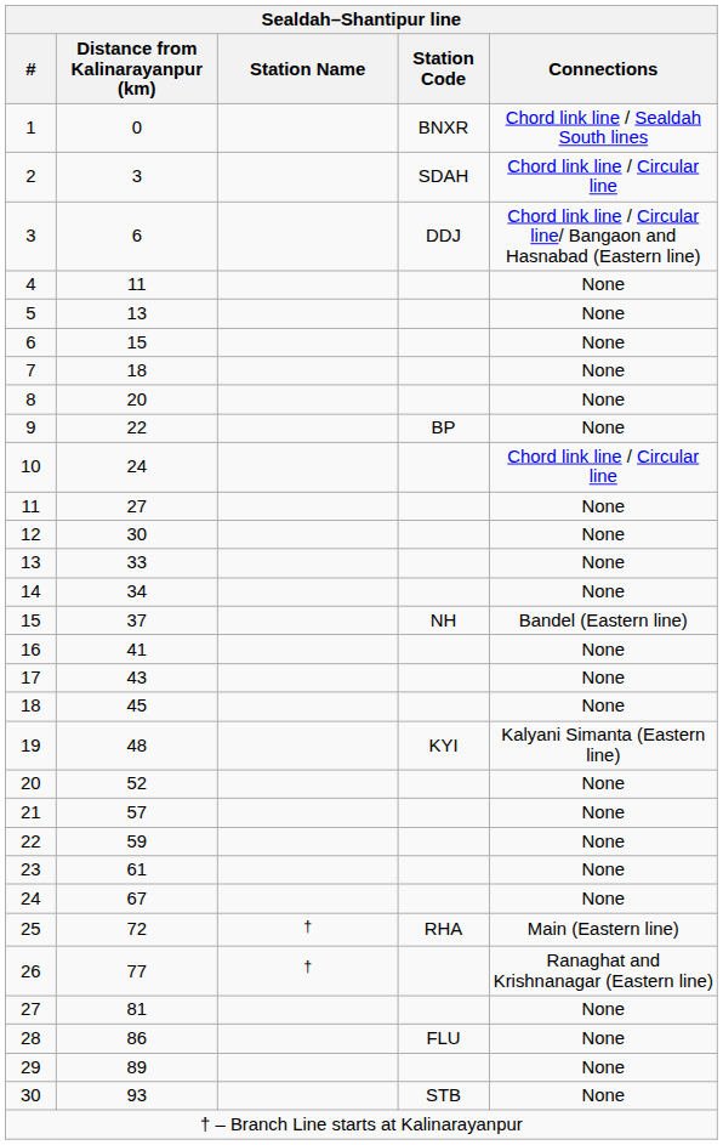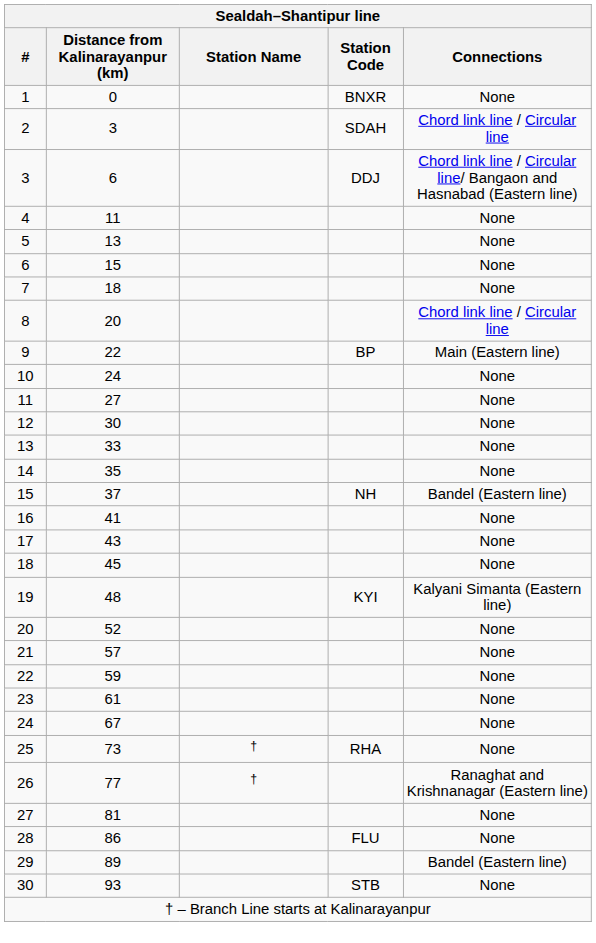 <table class="wikitable" style="text-align:center; width:50%;">
 <tr>
 <th colspan="5"><strong>Sealdah–Shantipur line</strong></th>
 </tr>
 <tr>
 <th style="width:1%;">#</th>
 <th style="width:1%;">Distance from Kalinarayanpur (km)</th>
 <th style="width:5%;">Station Name</th>
 <th style="width:1%;">Station Code</th>
 <th style="width:5%;">Connections</th>
 </tr>
 <tr>
 <td>1</td>
 <td>0</td>
 <td><strong></strong></td>
 <td>BNXR</td>
-<td><a href='#'>Chord link line</a> / <a href='#'>Sealdah South lines</a></td>
+<td>None</td>
 </tr>
 <tr>
 <td>2</td>
 <td>3</td>
 <td></td>
 <td>SDAH</td>
 <td><a href='#'>Chord link line</a> / <a href='#'>Circular line</a></td>
 </tr>
 <tr>
 <td>3</td>
 <td>6</td>
 <td><strong></strong></td>
 <td>DDJ</td>
 <td><a href='#'>Chord link line</a> / <a href='#'>Circular line</a>/ Bangaon and Hasnabad (Eastern line)</td>
 </tr>
 <tr>
 <td>4</td>
 <td>11</td>
 <td></td>
 <td></td>
 <td>None</td>
 </tr>
 <tr>
 <td>5</td>
 <td>13</td>
 <td></td>
 <td></td>
 <td>None</td>
 </tr>
 <tr>
 <td>6</td>
 <td>15</td>
 <td></td>
 <td></td>
 <td>None</td>
 </tr>
 <tr>
 <td>7</td>
 <td>18</td>
 <td></td>
 <td></td>
 <td>None</td>
 </tr>
 <tr>
 <td>8</td>
 <td>20</td>
 <td></td>
 <td></td>
-<td>None</td>
+<td><a href='#'>Chord link line</a> / <a href='#'>Circular line</a></td>
 </tr>
 <tr>
 <td>9</td>
 <td>22</td>
 <td><strong></strong></td>
 <td>BP</td>
-<td>None</td>
+<td>Main (Eastern line)</td>
 </tr>
 <tr>
 <td>10</td>
 <td>24</td>
 <td></td>
 <td></td>
-<td><a href='#'>Chord link line</a> / <a href='#'>Circular line</a></td>
+<td>None</td>
 </tr>
 <tr>
 <td>11</td>
 <td>27</td>
 <td></td>
 <td></td>
 <td>None</td>
 </tr>
 <tr>
 <td>12</td>
 <td>30</td>
 <td></td>
 <td></td>
 <td>None</td>
 </tr>
 <tr>
 <td>13</td>
 <td>33</td>
 <td></td>
 <td></td>
 <td>None</td>
 </tr>
 <tr>
 <td>14</td>
-<td>34</td>
+<td>35</td>
 <td></td>
 <td></td>
 <td>None</td>
 </tr>
 <tr>
 <td>15</td>
 <td>37</td>
 <td><strong></strong></td>
 <td>NH</td>
 <td>Bandel (Eastern line)</td>
 </tr>
 <tr>
 <td>16</td>
 <td>41</td>
 <td></td>
 <td></td>
 <td>None</td>
 </tr>
 <tr>
 <td>17</td>
 <td>43</td>
 <td></td>
 <td></td>
 <td>None</td>
 </tr>
 <tr>
 <td>18</td>
 <td>45</td>
 <td></td>
 <td></td>
 <td>None</td>
 </tr>
 <tr>
 <td>19</td>
 <td>48</td>
 <td></td>
 <td>KYI</td>
 <td>Kalyani Simanta (Eastern line)</td>
 </tr>
 <tr>
 <td>20</td>
 <td>52</td>
 <td></td>
 <td></td>
 <td>None</td>
 </tr>
 <tr>
 <td>21</td>
 <td>57</td>
 <td></td>
 <td></td>
 <td>None</td>
 </tr>
 <tr>
 <td>22</td>
 <td>59</td>
 <td></td>
 <td></td>
 <td>None</td>
 </tr>
 <tr>
 <td>23</td>
 <td>61</td>
 <td></td>
 <td></td>
 <td>None</td>
 </tr>
 <tr>
 <td>24</td>
 <td>67</td>
 <td></td>
 <td></td>
 <td>None</td>
 </tr>
 <tr>
 <td>25</td>
-<td>72</td>
+<td>73</td>
 <td><strong></strong><sup>†</sup></td>
 <td>RHA</td>
-<td>Main (Eastern line)</td>
+<td>None</td>
 </tr>
 <tr>
 <td>26</td>
 <td>77</td>
 <td><sup>†</sup></td>
 <td></td>
 <td>Ranaghat and Krishnanagar (Eastern line)</td>
 </tr>
 <tr>
 <td>27</td>
 <td>81</td>
 <td></td>
 <td></td>
 <td>None</td>
 </tr>
 <tr>
 <td>28</td>
 <td>86</td>
 <td></td>
 <td>FLU</td>
 <td>None</td>
 </tr>
 <tr>
 <td>29</td>
 <td>89</td>
 <td></td>
 <td></td>
-<td>None</td>
+<td>Bandel (Eastern line)</td>
 </tr>
 <tr>
 <td>30</td>
 <td>93</td>
 <td><strong></strong></td>
 <td>STB</td>
 <td>None</td>
 </tr>
 <tr>
 <td colspan="5">† – Branch Line starts at Kalinarayanpur</td>
 </tr>
 </table>
